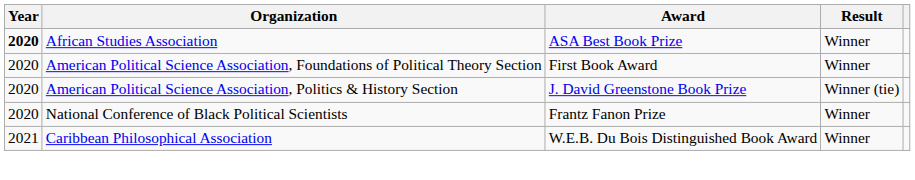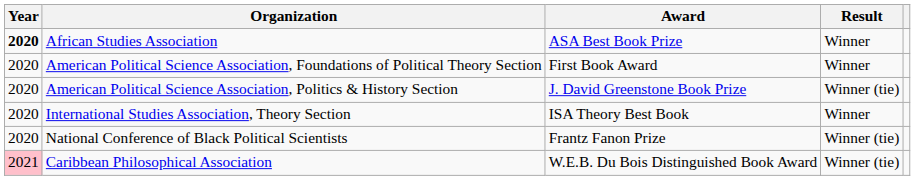 <table class="wikitable">
 <tr>
 <th>Year</th>
 <th>Organization</th>
 <th>Award</th>
 <th>Result</th>
 <th></th>
 </tr>
 <tr>
 <td><strong>2020</strong></td>
 <td><a href='#'>African Studies Association</a></td>
 <td><a href='#'>ASA Best Book Prize</a></td>
 <td>Winner</td>
 <td></td>
 </tr>
 <tr>
 <td>2020</td>
 <td><a href='#'>American Political Science Association</a>, Foundations of Political Theory Section</td>
 <td>First Book Award</td>
 <td>Winner</td>
 <td></td>
 </tr>
 <tr>
 <td>2020</td>
 <td><a href='#'>American Political Science Association</a>, Politics & History Section</td>
 <td><a href='#'>J. David Greenstone Book Prize</a></td>
 <td>Winner (tie)</td>
 <td></td>
 </tr>
 <tr>
 <td>2020</td>
-<td>National Conference of Black Political Scientists</td>
-<td>Frantz Fanon Prize</td>
+<td><a href='#'>International Studies Association</a>, Theory Section</td>
+<td>ISA Theory Best Book</td>
 <td>Winner</td>
 <td></td>
 </tr>
 <tr>
-<td>2021</td>
+<td>2020</td>
+<td>National Conference of Black Political Scientists</td>
+<td>Frantz Fanon Prize</td>
+<td>Winner (tie)</td>
+<td></td>
+</tr>
+<tr>
+<td style="background: pink;">2021</td>
 <td><a href='#'>Caribbean Philosophical Association</a></td>
 <td>W.E.B. Du Bois Distinguished Book Award</td>
-<td>Winner</td>
+<td>Winner (tie)</td>
 <td></td>
 </tr>
 </table>
